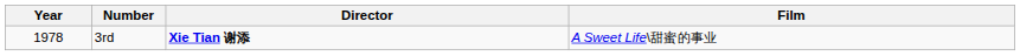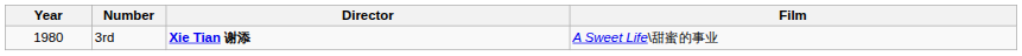 <table class="wikitable" width="95%" align="center">
 <tr>
 <th width="6%">Year</th>
 <th width="4%">Number</th>
 <th width="28%">Director</th>
 <th width="31%">Film</th>
 </tr>
 <tr>
-<td style="text-align:center;">1978</td>
+<td style="text-align:center;">1980</td>
 <td>3rd</td>
 <td><strong><a href='#'>Xie Tian</a> 谢添</strong></td>
 <td><em><a href='#'>A Sweet Life</a></em>\甜蜜的事业</td>
 </tr>
 </table>
